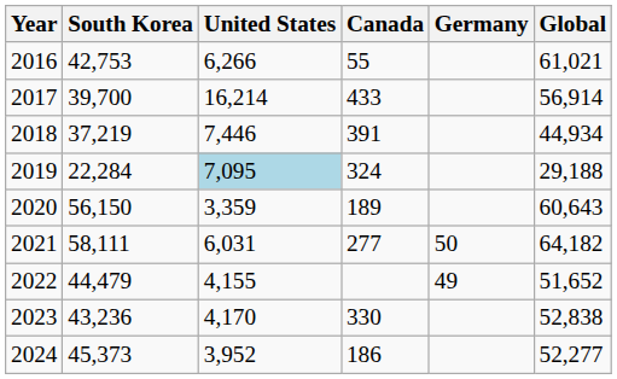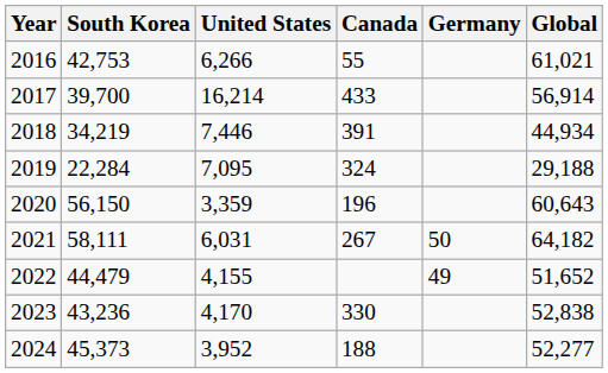 <table class="wikitable">
 <tr>
 <th>Year</th>
 <th>South Korea</th>
 <th>United States</th>
 <th>Canada</th>
 <th>Germany</th>
 <th>Global</th>
 </tr>
 <tr>
 <td>2016</td>
 <td>42,753</td>
 <td>6,266</td>
 <td>55</td>
 <td></td>
 <td>61,021</td>
 </tr>
 <tr>
 <td>2017</td>
 <td>39,700</td>
 <td>16,214</td>
 <td>433</td>
 <td></td>
 <td>56,914</td>
 </tr>
 <tr>
 <td>2018</td>
-<td>37,219</td>
+<td>34,219</td>
 <td>7,446</td>
 <td>391</td>
 <td></td>
 <td>44,934</td>
 </tr>
 <tr>
 <td>2019</td>
 <td>22,284</td>
-<td style="background: lightblue;">7,095</td>
+<td>7,095</td>
 <td>324</td>
 <td></td>
 <td>29,188</td>
 </tr>
 <tr>
 <td>2020</td>
 <td>56,150</td>
 <td>3,359</td>
-<td>189</td>
+<td>196</td>
 <td></td>
 <td>60,643</td>
 </tr>
 <tr>
 <td>2021</td>
 <td>58,111</td>
 <td>6,031</td>
-<td>277</td>
+<td>267</td>
 <td>50</td>
 <td>64,182</td>
 </tr>
 <tr>
 <td>2022</td>
 <td>44,479</td>
 <td>4,155</td>
 <td></td>
 <td>49</td>
 <td>51,652</td>
 </tr>
 <tr>
 <td>2023</td>
 <td>43,236</td>
 <td>4,170</td>
 <td>330</td>
 <td></td>
 <td>52,838</td>
 </tr>
 <tr>
 <td>2024</td>
 <td>45,373</td>
 <td>3,952</td>
-<td>186</td>
+<td>188</td>
 <td></td>
 <td>52,277</td>
 </tr>
 </table>
